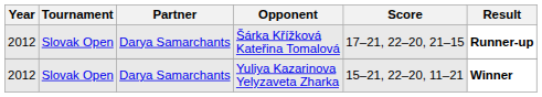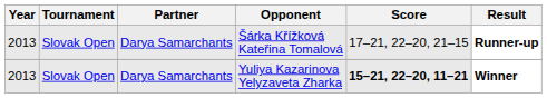 <table class="sortable wikitable" style="font-size: 90%;">
 <tr>
 <th>Year</th>
 <th>Tournament</th>
 <th>Partner</th>
 <th>Opponent</th>
 <th>Score</th>
 <th>Result</th>
 </tr>
 <tr style="background:#E9E9E9">
-<td align="center">2012</td>
+<td align="center">2013</td>
 <td align="left"><a href='#'>Slovak Open</a></td>
 <td align="left"> <a href='#'>Darya Samarchants</a></td>
 <td align="left"> <a href='#'>Šárka Křížková</a> <br>  <a href='#'>Kateřina Tomalová</a></td>
 <td align="left">17–21, 22–20, 21–15</td>
 <td style="text-align:left; background:white"> <strong>Runner-up</strong></td>
 </tr>
 <tr>
 </tr>
 <tr style="background:#E9E9E9">
-<td align="center">2012</td>
+<td align="center">2013</td>
 <td align="left"><a href='#'>Slovak Open</a></td>
 <td align="left"> <a href='#'>Darya Samarchants</a></td>
 <td align="left"> <a href='#'>Yuliya Kazarinova</a> <br>  <a href='#'>Yelyzaveta Zharka</a></td>
-<td align="left">15–21, 22–20, 11–21</td>
+<td align="left"><strong>15–21, 22–20, 11–21</strong></td>
 <td style="text-align:left; background:white"> <strong>Winner</strong></td>
 </tr>
 </table>
